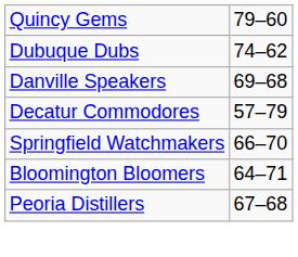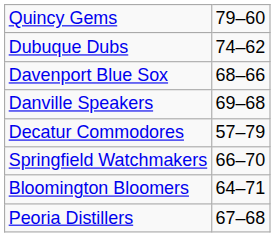 <table class="wikitable">
 <tr>
 <td><a href='#'>Quincy Gems</a></td>
 <td>79–60</td>
 </tr>
 <tr>
 <td><a href='#'>Dubuque Dubs</a></td>
 <td>74–62</td>
+</tr>
+<tr>
+<td><a href='#'>Davenport Blue Sox</a></td>
+<td>68–66</td>
 </tr>
 <tr>
 <td><a href='#'>Danville Speakers</a></td>
 <td>69–68</td>
 </tr>
 <tr>
 <td><a href='#'>Decatur Commodores</a></td>
 <td>57–79</td>
 </tr>
 <tr>
 <td><a href='#'>Springfield Watchmakers</a></td>
 <td>66–70</td>
 </tr>
 <tr>
 <td><a href='#'>Bloomington Bloomers</a></td>
 <td>64–71</td>
 </tr>
 <tr>
 <td><a href='#'>Peoria Distillers</a></td>
 <td>67–68</td>
 </tr>
 </table>
